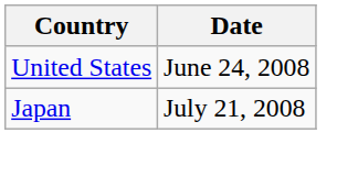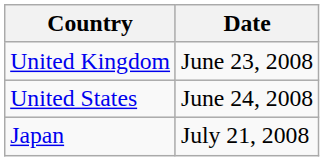 <table class="wikitable">
 <tr>
 <th>Country</th>
 <th>Date</th>
+</tr>
+<tr>
+<td><a href='#'>United Kingdom</a></td>
+<td>June 23, 2008</td>
 </tr>
 <tr>
 <td><a href='#'>United States</a></td>
 <td>June 24, 2008</td>
 </tr>
 <tr>
 <td><a href='#'>Japan</a></td>
 <td>July 21, 2008</td>
 </tr>
 </table>
